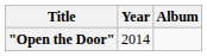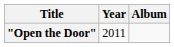 <table class="wikitable plainrowheaders" style="text-align:center">
 <tr>
 <th scope="col">Title</th>
 <th scope="col">Year</th>
 <th scope="col">Album</th>
 </tr>
 <tr>
 <th scope="row" style="text-align: left">"Open the Door"</th>
-<td>2014</td>
+<td>2011</td>
 <td></td>
 </tr>
 </table>
